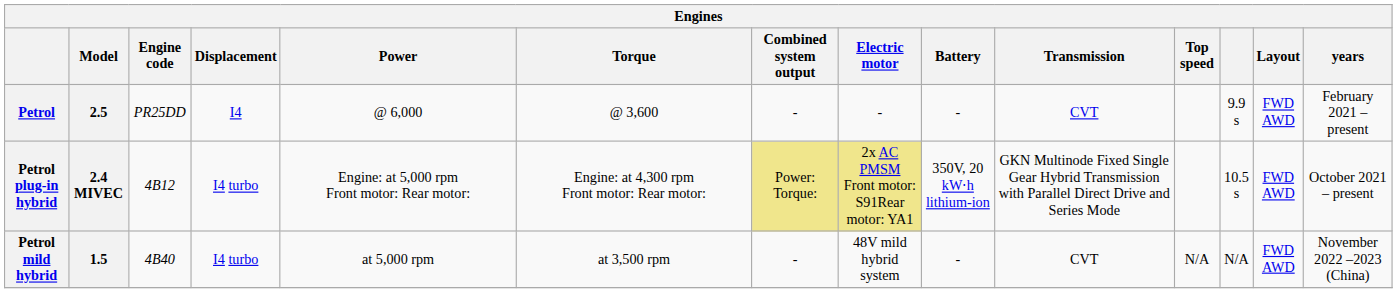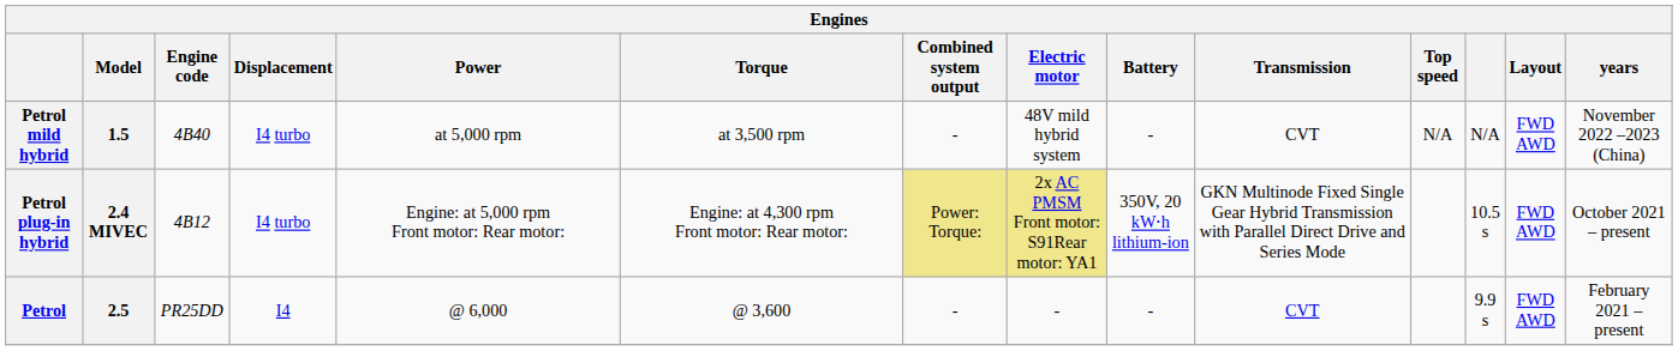 <table class="wikitable" style="text-align:center; font-size:80%;">
 <tr>
 <th colspan="14">Engines</th>
 </tr>
 <tr>
 <th></th>
 <th>Model</th>
 <th>Engine code</th>
 <th>Displacement</th>
 <th width="17%">Power</th>
 <th width="17%">Torque</th>
 <th>Combined system output</th>
 <th><a href='#'>Electric motor</a></th>
 <th>Battery</th>
 <th>Transmission</th>
 <th>Top speed</th>
 <th></th>
 <th>Layout</th>
 <th> years</th>
 </tr>
 <tr>
-<th><a href='#'>Petrol</a></th>
-<th>2.5</th>
-<td><em>PR25DD</em></td>
-<td> <a href='#'>I4</a></td>
-<td> @ 6,000</td>
-<td> @ 3,600</td>
+<th>Petrol <a href='#'>mild hybrid</a></th>
+<th>1.5</th>
+<td><em>4B40</em></td>
+<td> <a href='#'>I4</a> <a href='#'>turbo</a></td>
+<td> at 5,000 rpm</td>
+<td> at 3,500 rpm</td>
 <td>-</td>
+<td>48V mild hybrid system</td>
 <td>-</td>
-<td>-</td>
-<td><a href='#'>CVT</a></td>
-<td></td>
-<td>9.9 s</td>
+<td>CVT</td>
+<td>N/A</td>
+<td>N/A</td>
 <td><a href='#'>FWD</a><br><a href='#'>AWD</a></td>
-<td>February 2021 – present</td>
+<td>November 2022 –2023 (China)</td>
 </tr>
 <tr>
 <th>Petrol <a href='#'>plug-in hybrid</a></th>
 <th>2.4 MIVEC</th>
 <td><em>4B12</em></td>
 <td> <a href='#'>I4</a> <a href='#'>turbo</a></td>
 <td>Engine:  at 5,000 rpm<br>Front motor: Rear motor: </td>
 <td>Engine:  at 4,300 rpm<br>Front motor: Rear motor: </td>
 <td style="background: khaki;">Power: <br>Torque: </td>
 <td style="background: khaki;">2x <a href='#'>AC</a> <a href='#'>PMSM</a><br>Front motor: S91Rear motor: YA1</td>
 <td>350V, 20 <a href='#'>kW⋅h</a> <a href='#'>lithium-ion</a></td>
 <td>GKN Multinode Fixed Single Gear Hybrid Transmission with Parallel Direct Drive and Series Mode</td>
 <td></td>
 <td>10.5 s</td>
 <td><a href='#'>FWD</a><br><a href='#'>AWD</a></td>
 <td>October 2021 – present</td>
 </tr>
 <tr>
-<th>Petrol <a href='#'>mild hybrid</a></th>
-<th>1.5</th>
-<td><em>4B40</em></td>
-<td> <a href='#'>I4</a> <a href='#'>turbo</a></td>
-<td> at 5,000 rpm</td>
-<td> at 3,500 rpm</td>
+<th><a href='#'>Petrol</a></th>
+<th>2.5</th>
+<td><em>PR25DD</em></td>
+<td> <a href='#'>I4</a></td>
+<td> @ 6,000</td>
+<td> @ 3,600</td>
 <td>-</td>
-<td>48V mild hybrid system</td>
 <td>-</td>
-<td>CVT</td>
-<td>N/A</td>
-<td>N/A</td>
+<td>-</td>
+<td><a href='#'>CVT</a></td>
+<td></td>
+<td>9.9 s</td>
 <td><a href='#'>FWD</a><br><a href='#'>AWD</a></td>
-<td>November 2022 –2023 (China)</td>
+<td>February 2021 – present</td>
 </tr>
 <tr>
 </tr>
 </table>
